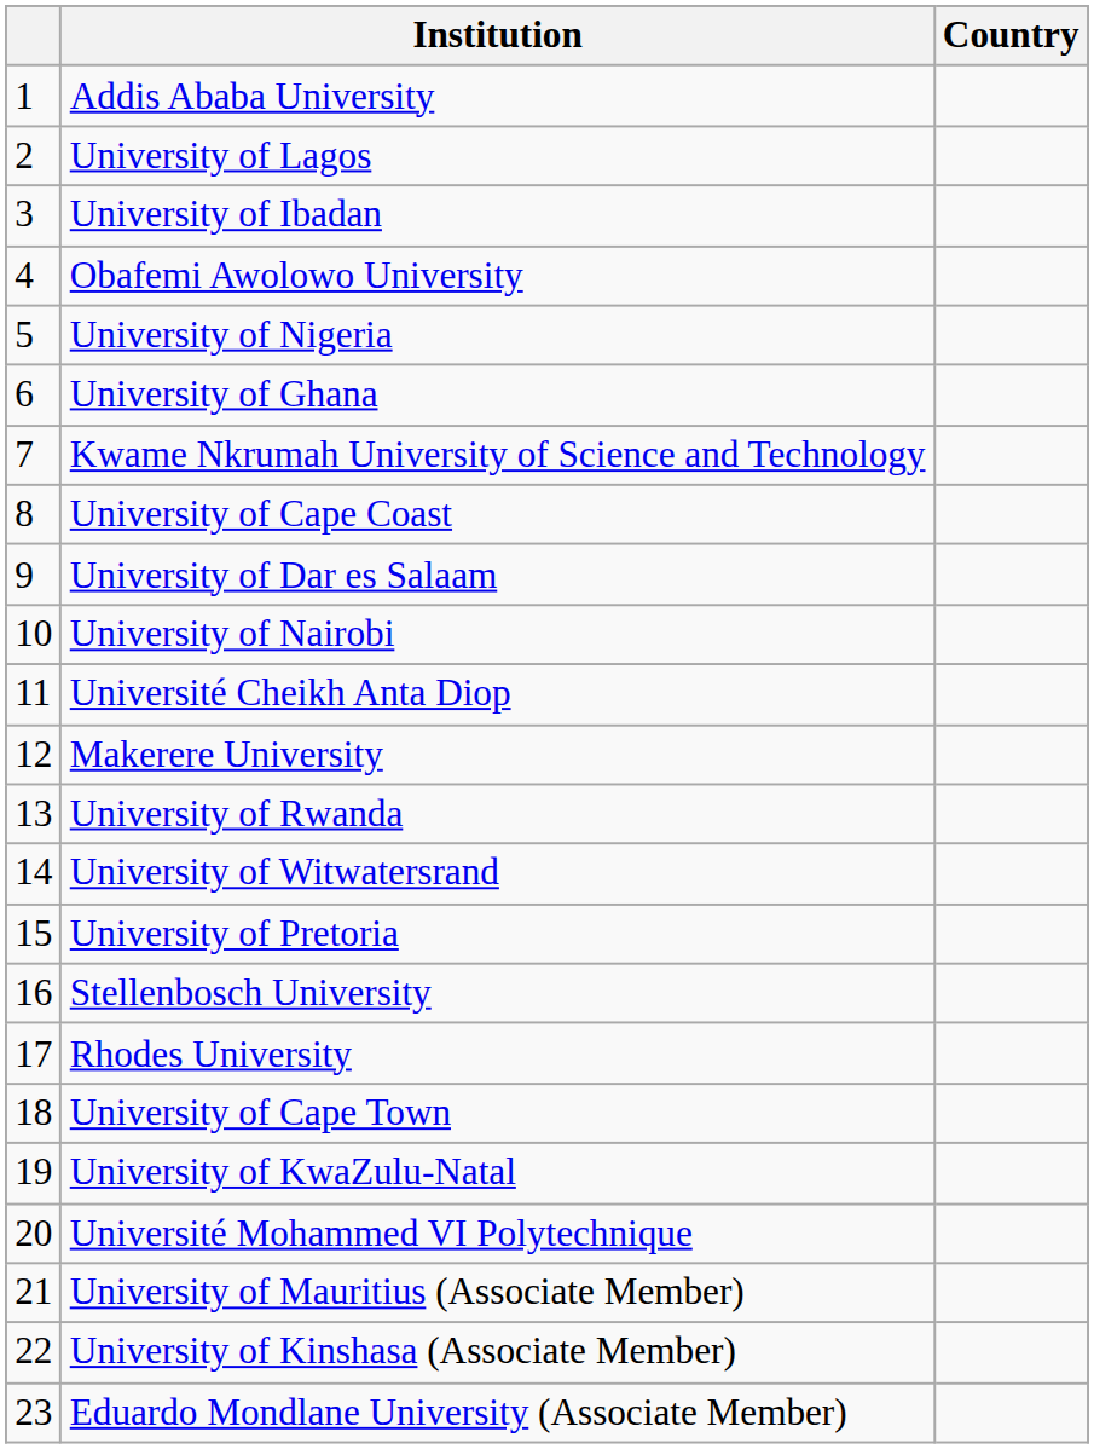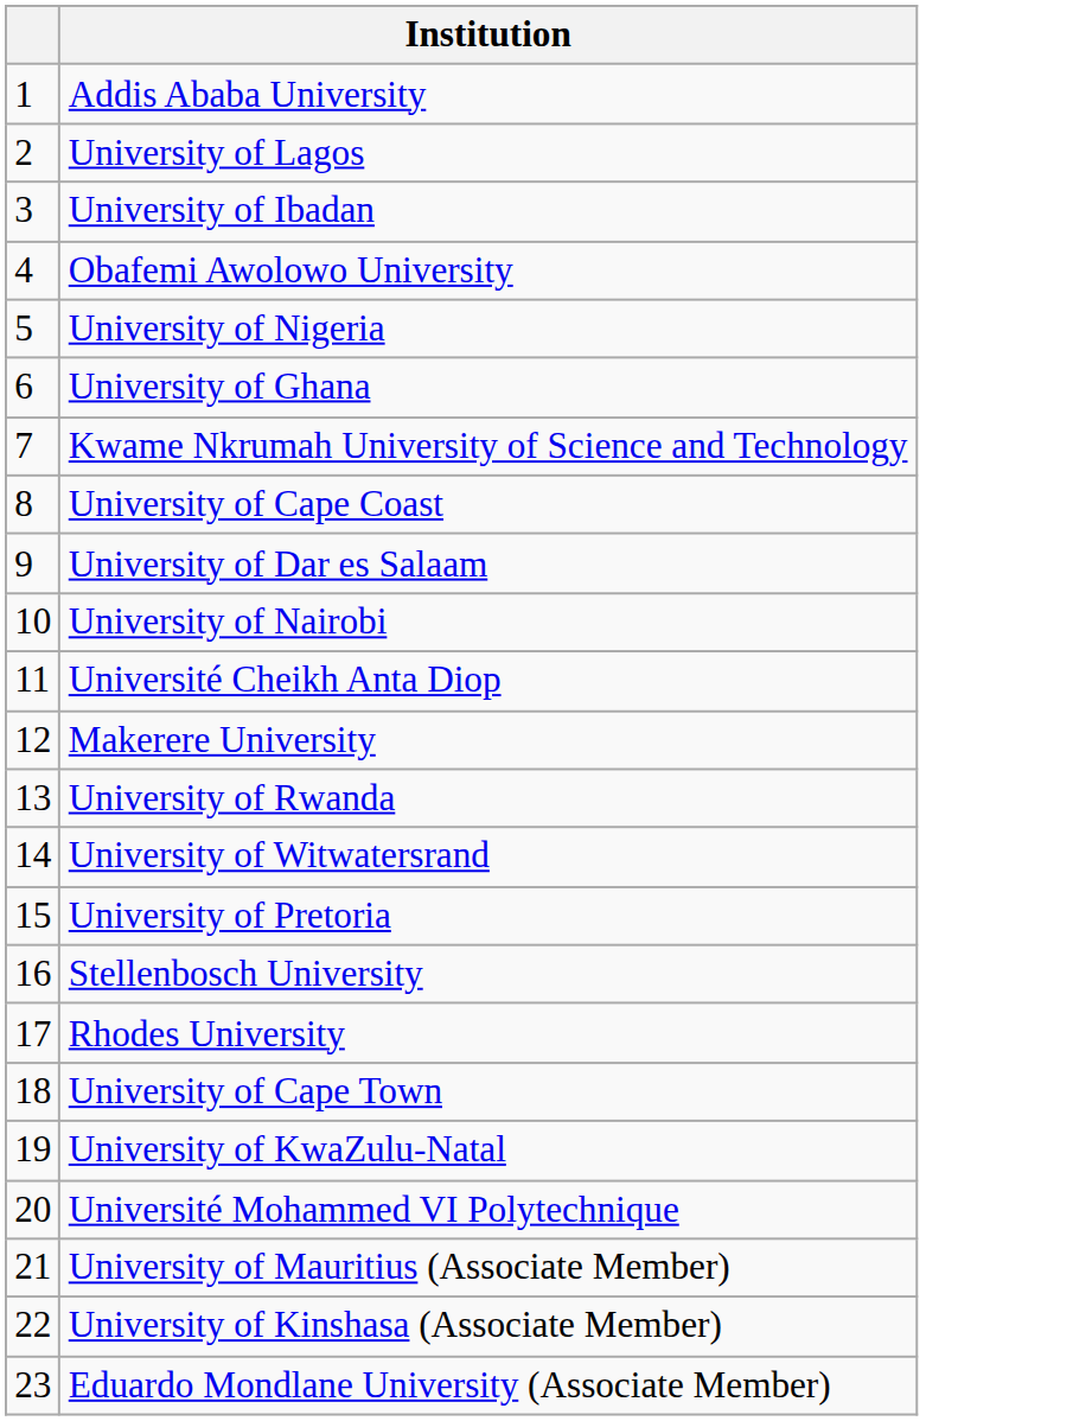 <table class="wikitable">
 <tr>
 <th></th>
 <th>Institution</th>
-<th>Country</th>
 </tr>
 <tr>
 <td>1</td>
 <td><a href='#'>Addis Ababa University</a></td>
-<td></td>
 </tr>
 <tr>
 <td>2</td>
 <td><a href='#'>University of Lagos</a></td>
-<td></td>
 </tr>
 <tr>
 <td>3</td>
 <td><a href='#'>University of Ibadan</a></td>
-<td></td>
 </tr>
 <tr>
 <td>4</td>
 <td><a href='#'>Obafemi Awolowo University</a></td>
-<td></td>
 </tr>
 <tr>
 <td>5</td>
 <td><a href='#'>University of Nigeria</a></td>
-<td></td>
 </tr>
 <tr>
 <td>6</td>
 <td><a href='#'>University of Ghana</a></td>
-<td></td>
 </tr>
 <tr>
 <td>7</td>
 <td><a href='#'>Kwame Nkrumah University of Science and Technology</a></td>
-<td></td>
 </tr>
 <tr>
 <td>8</td>
 <td><a href='#'>University of Cape Coast</a></td>
-<td></td>
 </tr>
 <tr>
 <td>9</td>
 <td><a href='#'>University of Dar es Salaam</a></td>
-<td></td>
 </tr>
 <tr>
 <td>10</td>
 <td><a href='#'>University of Nairobi</a></td>
-<td></td>
 </tr>
 <tr>
 <td>11</td>
 <td><a href='#'>Université Cheikh Anta Diop</a></td>
-<td></td>
 </tr>
 <tr>
 <td>12</td>
 <td><a href='#'>Makerere University</a></td>
-<td></td>
 </tr>
 <tr>
 <td>13</td>
 <td><a href='#'>University of Rwanda</a></td>
-<td></td>
 </tr>
 <tr>
 <td>14</td>
 <td><a href='#'>University of Witwatersrand</a></td>
-<td></td>
 </tr>
 <tr>
 <td>15</td>
 <td><a href='#'>University of Pretoria</a></td>
-<td></td>
 </tr>
 <tr>
 <td>16</td>
 <td><a href='#'>Stellenbosch University</a></td>
-<td></td>
 </tr>
 <tr>
 <td>17</td>
 <td><a href='#'>Rhodes University</a></td>
-<td></td>
 </tr>
 <tr>
 <td>18</td>
 <td><a href='#'>University of Cape Town</a></td>
-<td></td>
 </tr>
 <tr>
 <td>19</td>
 <td><a href='#'>University of KwaZulu-Natal</a></td>
-<td></td>
 </tr>
 <tr>
 <td>20</td>
 <td><a href='#'>Université Mohammed VI Polytechnique</a></td>
-<td></td>
 </tr>
 <tr>
 <td>21</td>
 <td><a href='#'>University of Mauritius</a> (Associate Member)</td>
-<td></td>
 </tr>
 <tr>
 <td>22</td>
 <td><a href='#'>University of Kinshasa</a> (Associate Member)</td>
-<td></td>
 </tr>
 <tr>
 <td>23</td>
 <td><a href='#'>Eduardo Mondlane University</a> (Associate Member)</td>
-<td></td>
 </tr>
 </table>
